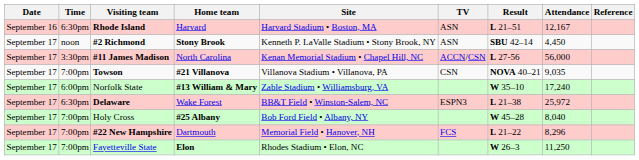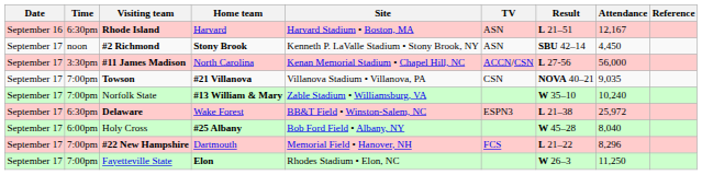 <table class="wikitable" style="font-size:95%;">
 <tr>
 <th>Date</th>
 <th>Time</th>
 <th>Visiting team</th>
 <th>Home team</th>
 <th>Site</th>
 <th>TV</th>
 <th>Result</th>
 <th>Attendance</th>
 <th class="unsortable">Reference</th>
 </tr>
 <tr bgcolor=#ffcccc>
 <td>September 16</td>
 <td>6:30pm</td>
 <td><strong>Rhode Island</strong></td>
 <td><a href='#'>Harvard</a></td>
 <td><a href='#'>Harvard Stadium</a> • <a href='#'>Boston, MA</a></td>
 <td>ASN</td>
 <td><strong>L</strong> 21–51</td>
 <td>12,167</td>
 <td></td>
 </tr>
 <tr bgcolor=>
 <td>September 17</td>
 <td>noon</td>
 <td><strong>#2 Richmond</strong></td>
 <td><strong>Stony Brook</strong></td>
 <td>Kenneth P. LaValle Stadium • Stony Brook, NY</td>
 <td>ASN</td>
 <td><strong>SBU</strong> 42–14</td>
 <td>4,450</td>
 <td></td>
 </tr>
 <tr bgcolor=#ffcccc>
 <td>September 17</td>
 <td>3:30pm</td>
 <td><strong>#11 James Madison</strong></td>
 <td><a href='#'>North Carolina</a></td>
 <td><a href='#'>Kenan Memorial Stadium</a> • <a href='#'>Chapel Hill, NC</a></td>
 <td><a href='#'>ACCN</a>/<a href='#'>CSN</a></td>
 <td><strong>L</strong> 27-56</td>
 <td>56,000</td>
 <td></td>
 </tr>
 <tr bgcolor=>
 <td>September 17</td>
 <td>7:00pm</td>
 <td><strong>Towson</strong></td>
 <td><strong>#21 Villanova</strong></td>
 <td>Villanova Stadium • Villanova, PA</td>
 <td>CSN</td>
 <td><strong>NOVA</strong> 40–21</td>
 <td>9,035</td>
 <td></td>
 </tr>
 <tr bgcolor=#ccffcc>
 <td>September 17</td>
-<td>6:00pm</td>
+<td>7:00pm</td>
 <td>Norfolk State</td>
 <td><strong>#13 William & Mary</strong></td>
 <td><a href='#'>Zable Stadium</a> • <a href='#'>Williamsburg, VA</a></td>
 <td></td>
 <td><strong>W</strong> 35–10</td>
-<td>17,240</td>
+<td>10,240</td>
 <td></td>
 </tr>
 <tr bgcolor=#ffcccc>
 <td>September 17</td>
 <td>6:30pm</td>
 <td><strong>Delaware</strong></td>
 <td><a href='#'>Wake Forest</a></td>
 <td><a href='#'>BB&T Field</a> • <a href='#'>Winston-Salem, NC</a></td>
 <td>ESPN3</td>
 <td><strong>L</strong> 21–38</td>
 <td>25,972</td>
 <td></td>
 </tr>
 <tr bgcolor=#ccffcc>
 <td>September 17</td>
-<td>7:00pm</td>
+<td>6:00pm</td>
 <td>Holy Cross</td>
 <td><strong>#25 Albany</strong></td>
 <td><a href='#'>Bob Ford Field</a> • <a href='#'>Albany, NY</a></td>
 <td></td>
 <td><strong>W</strong> 45–28</td>
 <td>8,040</td>
 <td></td>
 </tr>
 <tr bgcolor=#ffcccc>
 <td>September 17</td>
 <td>7:00pm</td>
 <td><strong>#22 New Hampshire</strong></td>
 <td><a href='#'>Dartmouth</a></td>
 <td><a href='#'>Memorial Field</a> • <a href='#'>Hanover, NH</a></td>
 <td><a href='#'>FCS</a></td>
 <td><strong>L</strong> 21–22</td>
 <td>8,296</td>
 <td></td>
 </tr>
 <tr bgcolor=#ccffcc>
 <td>September 17</td>
 <td>7:00pm</td>
 <td><a href='#'>Fayetteville State</a></td>
 <td><strong>Elon</strong></td>
 <td>Rhodes Stadium • Elon, NC</td>
 <td></td>
 <td><strong>W</strong> 26–3</td>
 <td>11,250</td>
 <td></td>
 </tr>
 </table>
